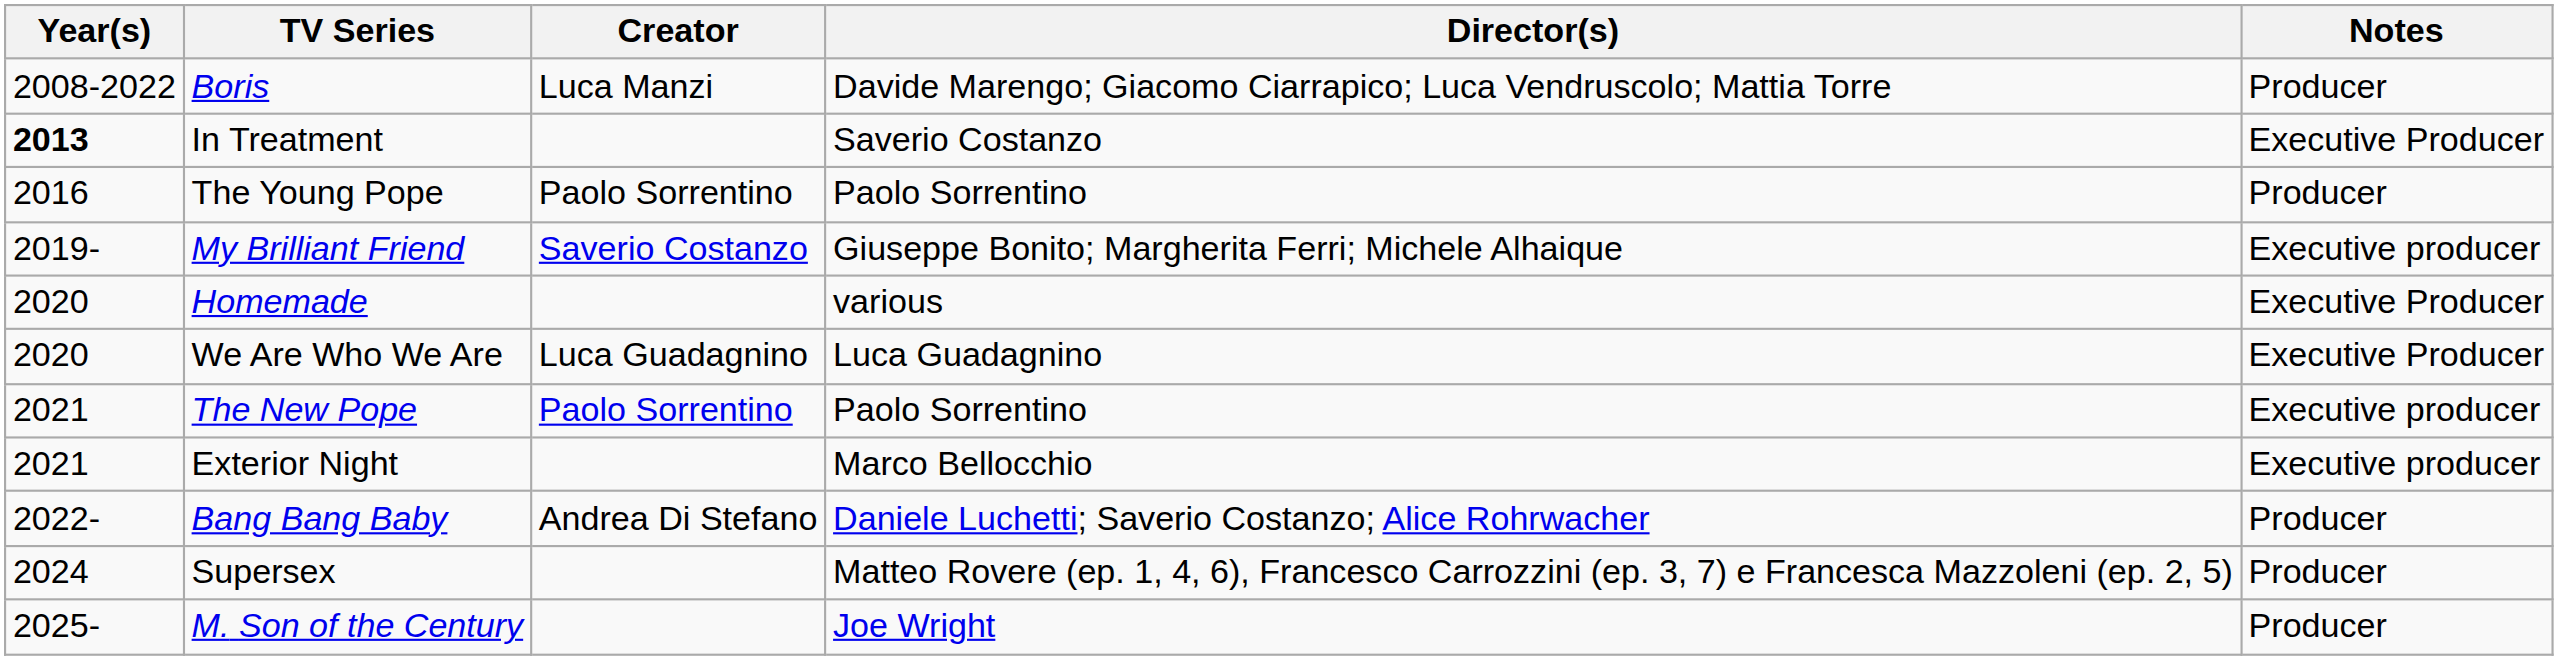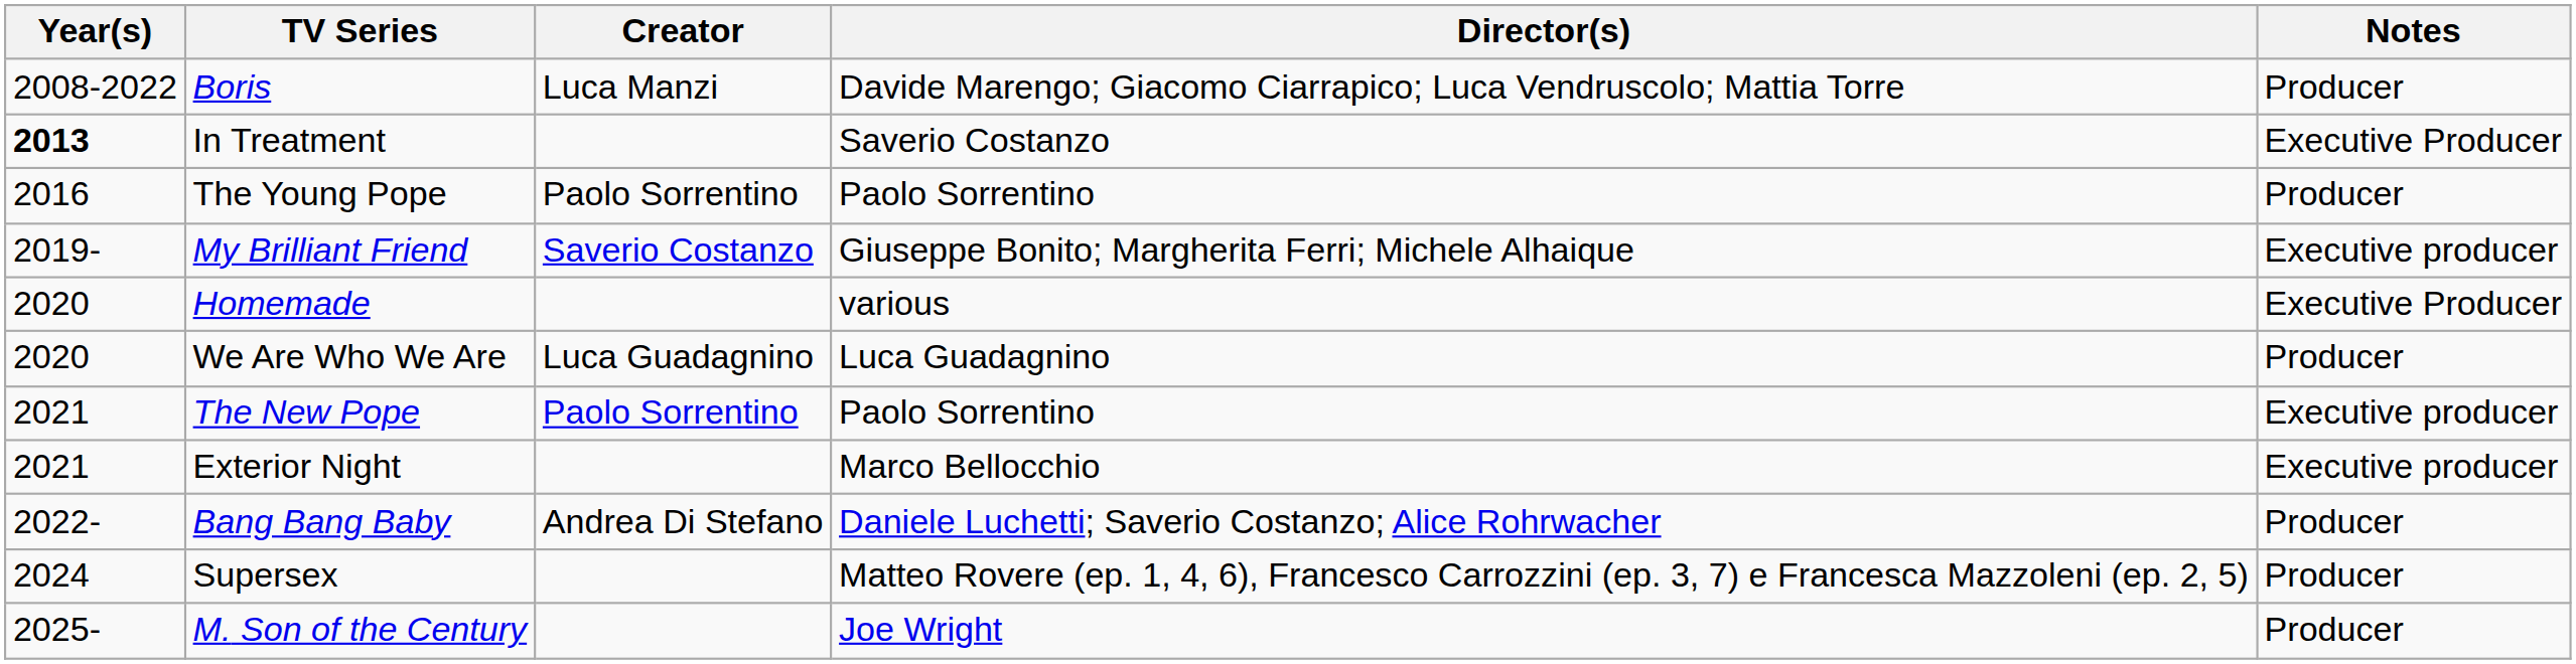 <table class="wikitable">
 <tr>
 <th>Year(s)</th>
 <th>TV Series</th>
 <th>Creator</th>
 <th>Director(s)</th>
 <th>Notes</th>
 </tr>
 <tr>
 <td>2008-2022</td>
 <td><em><a href='#'>Boris</a></em></td>
 <td>Luca Manzi</td>
 <td>Davide Marengo; Giacomo Ciarrapico; Luca Vendruscolo; Mattia Torre</td>
 <td>Producer</td>
 </tr>
 <tr>
 <td><strong>2013</strong></td>
 <td>In Treatment</td>
 <td></td>
 <td>Saverio Costanzo</td>
 <td>Executive Producer</td>
 </tr>
 <tr>
 <td>2016</td>
 <td>The Young Pope</td>
 <td>Paolo Sorrentino</td>
 <td>Paolo Sorrentino</td>
 <td>Producer</td>
 </tr>
 <tr>
 <td>2019-</td>
 <td><em><a href='#'>My Brilliant Friend</a></em></td>
 <td><a href='#'>Saverio Costanzo</a></td>
 <td>Giuseppe Bonito; Margherita Ferri; Michele Alhaique</td>
 <td>Executive producer</td>
 </tr>
 <tr>
 <td>2020</td>
 <td><em><a href='#'>Homemade</a></em></td>
 <td></td>
 <td>various</td>
 <td>Executive Producer</td>
 </tr>
 <tr>
 <td>2020</td>
 <td>We Are Who We Are</td>
 <td>Luca Guadagnino</td>
 <td>Luca Guadagnino</td>
-<td>Executive Producer</td>
+<td>Producer</td>
 </tr>
 <tr>
 <td>2021</td>
 <td><em><a href='#'>The New Pope</a></em></td>
 <td><a href='#'>Paolo Sorrentino</a></td>
 <td>Paolo Sorrentino</td>
 <td>Executive producer</td>
 </tr>
 <tr>
 <td>2021</td>
 <td>Exterior Night</td>
 <td></td>
 <td>Marco Bellocchio</td>
 <td>Executive producer</td>
 </tr>
 <tr>
 <td>2022-</td>
 <td><em><a href='#'>Bang Bang Baby</a></em></td>
 <td>Andrea Di Stefano</td>
 <td><a href='#'>Daniele Luchetti</a>; Saverio Costanzo; <a href='#'>Alice Rohrwacher</a></td>
 <td>Producer</td>
 </tr>
 <tr>
 <td>2024</td>
 <td>Supersex</td>
 <td></td>
 <td>Matteo Rovere (ep. 1, 4, 6), Francesco Carrozzini (ep. 3, 7) e Francesca Mazzoleni (ep. 2, 5)</td>
 <td>Producer</td>
 </tr>
 <tr>
 <td>2025-</td>
 <td><a href='#'><em>M.</em> <em>Son of the Century</em></a></td>
 <td></td>
 <td><a href='#'>Joe Wright</a></td>
 <td>Producer</td>
 </tr>
 </table>
